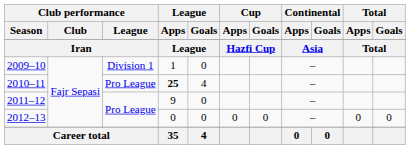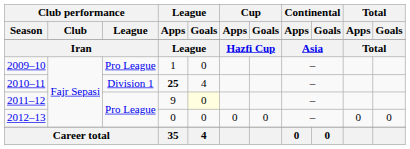 <table class="wikitable" style="text-align:center">
 <tr>
 <th colspan=3>Club performance</th>
 <th colspan=2>League</th>
 <th colspan=2>Cup</th>
 <th colspan=2>Continental</th>
 <th colspan=2>Total</th>
 </tr>
 <tr>
 <th>Season</th>
 <th>Club</th>
 <th>League</th>
 <th>Apps</th>
 <th>Goals</th>
 <th>Apps</th>
 <th>Goals</th>
 <th>Apps</th>
 <th>Goals</th>
 <th>Apps</th>
 <th>Goals</th>
 </tr>
 <tr>
 </tr>
 <tr>
 <th colspan=3>Iran</th>
 <th colspan=2>League</th>
 <th colspan=2><a href='#'>Hazfi Cup</a></th>
 <th colspan=2><a href='#'>Asia</a></th>
 <th colspan=2>Total</th>
 </tr>
 <tr>
 <td><a href='#'>2009–10</a></td>
 <td rowspan="4"><a href='#'>Fajr Sepasi</a></td>
-<td><a href='#'>Division 1</a></td>
+<td><a href='#'>Pro League</a></td>
 <td>1</td>
 <td>0</td>
 <td></td>
 <td></td>
 <td colspan="2">–</td>
 <td></td>
 <td></td>
 </tr>
 <tr>
 <td><a href='#'>2010–11</a></td>
-<td><a href='#'>Pro League</a></td>
+<td><a href='#'>Division 1</a></td>
 <td><strong>25</strong></td>
 <td>4</td>
 <td></td>
 <td></td>
 <td colspan="2">–</td>
 <td></td>
 <td></td>
 </tr>
 <tr>
 <td><a href='#'>2011–12</a></td>
 <td rowspan="2"><a href='#'>Pro League</a></td>
 <td>9</td>
-<td>0</td>
+<td style="background: lightyellow;">0</td>
 <td></td>
 <td></td>
 <td colspan="2">–</td>
 <td></td>
 <td></td>
 </tr>
 <tr>
 <td><a href='#'>2012–13</a></td>
 <td>0</td>
 <td>0</td>
 <td>0</td>
 <td>0</td>
 <td colspan="2">–</td>
 <td>0</td>
 <td>0</td>
 </tr>
 <tr>
 </tr>
 <tr>
 <th colspan=3>Career total</th>
 <th>35</th>
 <th>4</th>
 <th></th>
 <th></th>
 <th>0</th>
 <th>0</th>
 <th></th>
 <th></th>
 </tr>
 </table>
